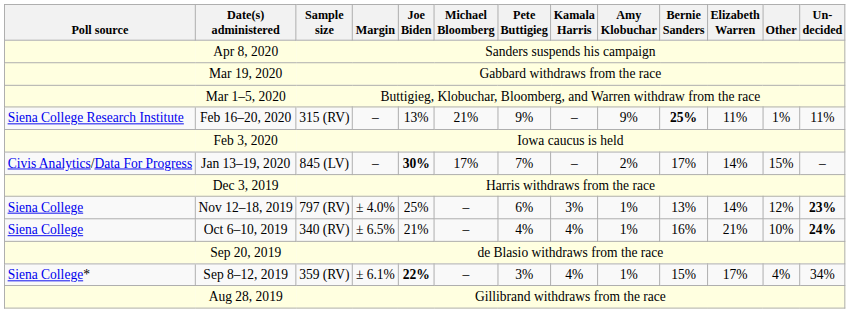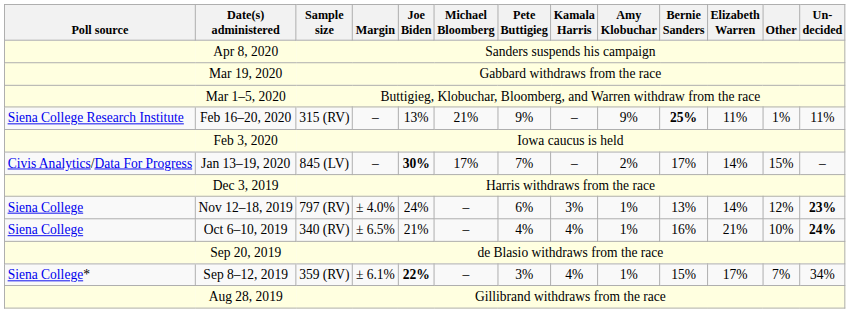 <table class="wikitable" style="font-size:90%;text-align:center;">
 <tr valign=bottom style="font-size:90%;">
 <th>Poll source</th>
 <th>Date(s)<br>administered</th>
 <th>Sample<br>size</th>
 <th>Margin<br></th>
 <th>Joe<br>Biden</th>
 <th>Michael<br>Bloomberg</th>
 <th>Pete<br>Buttigieg</th>
 <th>Kamala<br>Harris</th>
 <th>Amy<br>Klobuchar</th>
 <th>Bernie<br>Sanders</th>
 <th>Elizabeth<br>Warren</th>
 <th>Other</th>
 <th>Un-<br>decided</th>
 </tr>
 <tr style="background:lightyellow;">
 <td style="border-right-style:hidden;"></td>
 <td style="border-right-style:hidden;">Apr 8, 2020</td>
 <td colspan="13">Sanders suspends his campaign</td>
 </tr>
 <tr style="background:lightyellow;">
 <td style="border-right-style:hidden;"></td>
 <td style="border-right-style:hidden;">Mar 19, 2020</td>
 <td colspan="13">Gabbard withdraws from the race</td>
 </tr>
 <tr style="background:lightyellow;">
 <td style="border-right-style:hidden;"></td>
 <td style="border-right-style:hidden;">Mar 1–5, 2020</td>
 <td colspan="13">Buttigieg, Klobuchar, Bloomberg, and Warren withdraw from the race</td>
 </tr>
 <tr>
 <td style="text-align:left;"><a href='#'>Siena College Research Institute</a></td>
 <td>Feb 16–20, 2020</td>
 <td>315 (RV)</td>
 <td>–</td>
 <td>13%</td>
 <td>21%</td>
 <td>9%</td>
 <td>–</td>
 <td>9%</td>
 <td><strong>25%</strong></td>
 <td>11%</td>
 <td>1%</td>
 <td>11%</td>
 </tr>
 <tr style="background:lightyellow;">
 <td style="border-right-style:hidden;"></td>
 <td style="border-right-style:hidden;">Feb 3, 2020</td>
 <td colspan="11">Iowa caucus is held</td>
 </tr>
 <tr>
 <td style="text-align:left;"><a href='#'>Civis Analytics</a>/<a href='#'>Data For Progress</a></td>
 <td>Jan 13–19, 2020</td>
 <td>845 (LV)</td>
 <td>–</td>
 <td><strong>30%</strong></td>
 <td>17%</td>
 <td>7%</td>
 <td>–</td>
 <td>2%</td>
 <td>17%</td>
 <td>14%</td>
 <td>15%</td>
 <td>–</td>
 </tr>
 <tr style="background:lightyellow;">
 <td style="border-right-style:hidden;"></td>
 <td style="border-right-style:hidden;">Dec 3, 2019</td>
 <td colspan="11">Harris withdraws from the race</td>
 </tr>
 <tr>
 <td style="text-align:left;"><a href='#'>Siena College</a></td>
 <td>Nov 12–18, 2019</td>
 <td>797 (RV)</td>
 <td>± 4.0%</td>
-<td>25%</td>
+<td>24%</td>
 <td>–</td>
 <td>6%</td>
 <td>3%</td>
 <td>1%</td>
 <td>13%</td>
 <td>14%</td>
 <td>12%</td>
 <td><strong>23%</strong></td>
 </tr>
 <tr>
 <td style="text-align:left;"><a href='#'>Siena College</a></td>
 <td>Oct 6–10, 2019</td>
 <td>340 (RV)</td>
 <td>± 6.5%</td>
 <td>21%</td>
 <td>–</td>
 <td>4%</td>
 <td>4%</td>
 <td>1%</td>
 <td>16%</td>
 <td>21%</td>
 <td>10%</td>
 <td><strong>24%</strong></td>
 </tr>
 <tr style="background:lightyellow;">
 <td style="border-right-style:hidden;"></td>
 <td style="border-right-style:hidden;">Sep 20, 2019</td>
 <td colspan=11>de Blasio withdraws from the race</td>
 </tr>
 <tr>
 <td style="text-align:left;"><a href='#'>Siena College</a>*</td>
 <td>Sep 8–12, 2019</td>
 <td>359 (RV)</td>
 <td>± 6.1%</td>
 <td><strong>22%</strong></td>
 <td>–</td>
 <td>3%</td>
 <td>4%</td>
 <td>1%</td>
 <td>15%</td>
 <td>17%</td>
-<td>4%</td>
+<td>7%</td>
 <td>34%</td>
 </tr>
 <tr style="background:lightyellow;">
 <td style="border-right-style:hidden;"></td>
 <td style="border-right-style:hidden;">Aug 28, 2019</td>
 <td colspan=11>Gillibrand withdraws from the race</td>
 </tr>
 </table>
